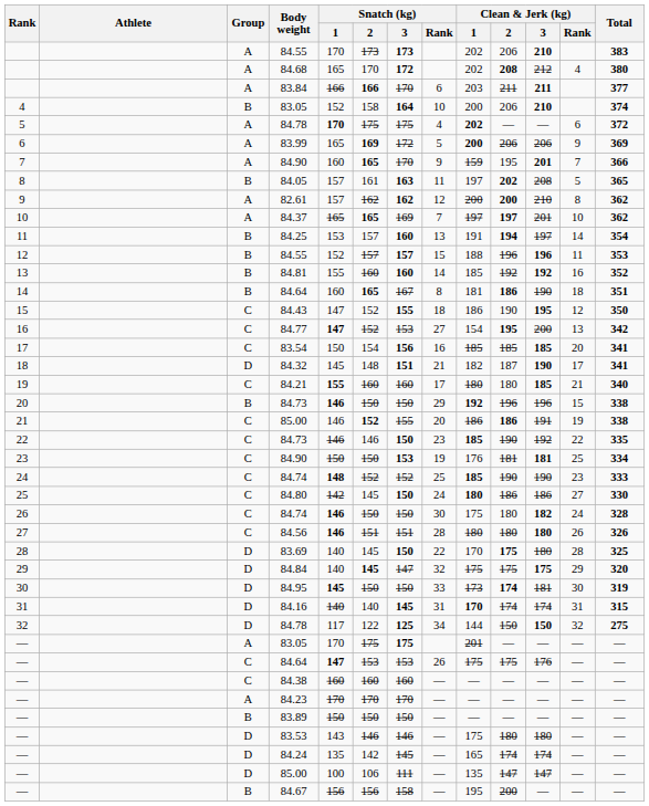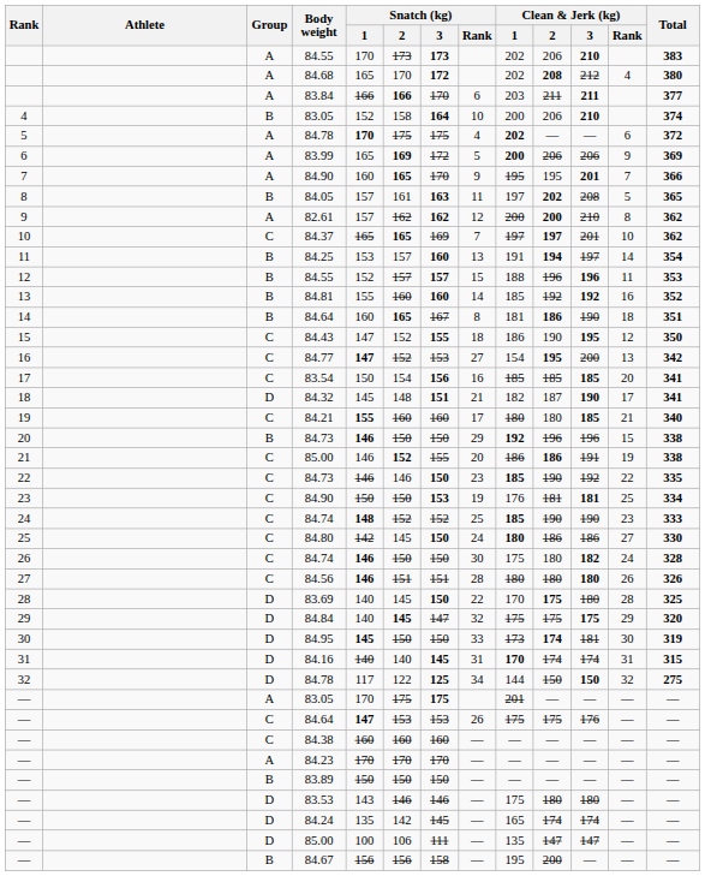 <table class = "wikitable" style="text-align:center;">
 <tr>
 <th rowspan=2 width=40>Rank</th>
 <th rowspan=2 width=250>Athlete</th>
 <th rowspan=2 width=50>Group</th>
 <th rowspan=2 width=60>Body weight</th>
 <th colspan=4>Snatch (kg)</th>
 <th colspan=4>Clean & Jerk (kg)</th>
 <th rowspan=2 width=60>Total</th>
 </tr>
 <tr>
 <th width=40>1</th>
 <th width=40>2</th>
 <th width=40>3</th>
 <th width=40>Rank</th>
 <th width=40>1</th>
 <th width=40>2</th>
 <th width=40>3</th>
 <th width=40>Rank</th>
 </tr>
 <tr>
 <td></td>
 <td align=left></td>
 <td>A</td>
 <td>84.55</td>
 <td>170</td>
 <td><s>173 </s></td>
 <td><strong>173</strong></td>
 <td></td>
 <td>202</td>
 <td>206</td>
 <td><strong>210</strong></td>
 <td></td>
 <td><strong>383</strong></td>
 </tr>
 <tr>
 <td></td>
 <td align=left></td>
 <td>A</td>
 <td>84.68</td>
 <td>165</td>
 <td>170</td>
 <td><strong>172</strong></td>
 <td></td>
 <td>202</td>
 <td><strong>208</strong></td>
 <td><s>212 </s></td>
 <td>4</td>
 <td><strong>380</strong></td>
 </tr>
 <tr>
 <td></td>
 <td align=left></td>
 <td>A</td>
 <td>83.84</td>
 <td><s>166 </s></td>
 <td><strong>166</strong></td>
 <td><s>170 </s></td>
 <td>6</td>
 <td>203</td>
 <td><s>211 </s></td>
 <td><strong>211</strong></td>
 <td></td>
 <td><strong>377</strong></td>
 </tr>
 <tr>
 <td>4</td>
 <td align=left></td>
 <td>B</td>
 <td>83.05</td>
 <td>152</td>
 <td>158</td>
 <td><strong>164</strong></td>
 <td>10</td>
 <td>200</td>
 <td>206</td>
 <td><strong>210</strong></td>
 <td></td>
 <td><strong>374</strong></td>
 </tr>
 <tr>
 <td>5</td>
 <td align=left></td>
 <td>A</td>
 <td>84.78</td>
 <td><strong>170</strong></td>
 <td><s>175 </s></td>
 <td><s>175 </s></td>
 <td>4</td>
 <td><strong>202</strong></td>
 <td>—</td>
 <td>—</td>
 <td>6</td>
 <td><strong>372</strong></td>
 </tr>
 <tr>
 <td>6</td>
 <td align=left></td>
 <td>A</td>
 <td>83.99</td>
 <td>165</td>
 <td><strong>169</strong></td>
 <td><s>172 </s></td>
 <td>5</td>
 <td><strong>200</strong></td>
 <td><s>206 </s></td>
 <td><s>206 </s></td>
 <td>9</td>
 <td><strong>369</strong></td>
 </tr>
 <tr>
 <td>7</td>
 <td align=left></td>
 <td>A</td>
 <td>84.90</td>
 <td>160</td>
 <td><strong>165</strong></td>
 <td><s>170 </s></td>
 <td>9</td>
-<td><s>159 </s></td>
+<td><s>195 </s></td>
 <td>195</td>
 <td><strong>201</strong></td>
 <td>7</td>
 <td><strong>366</strong></td>
 </tr>
 <tr>
 <td>8</td>
 <td align=left></td>
 <td>B</td>
 <td>84.05</td>
 <td>157</td>
 <td>161</td>
 <td><strong>163</strong></td>
 <td>11</td>
 <td>197</td>
 <td><strong>202</strong></td>
 <td><s>208 </s></td>
 <td>5</td>
 <td><strong>365</strong></td>
 </tr>
 <tr>
 <td>9</td>
 <td align=left></td>
 <td>A</td>
 <td>82.61</td>
 <td>157</td>
 <td><s>162 </s></td>
 <td><strong>162</strong></td>
 <td>12</td>
 <td><s>200 </s></td>
 <td><strong>200</strong></td>
 <td><s>210 </s></td>
 <td>8</td>
 <td><strong>362</strong></td>
 </tr>
 <tr>
 <td>10</td>
 <td align=left></td>
-<td>A</td>
+<td>C</td>
 <td>84.37</td>
 <td><s>165 </s></td>
 <td><strong>165</strong></td>
 <td><s>169 </s></td>
 <td>7</td>
 <td><s>197 </s></td>
 <td><strong>197</strong></td>
 <td><s>201 </s></td>
 <td>10</td>
 <td><strong>362</strong></td>
 </tr>
 <tr>
 <td>11</td>
 <td align=left></td>
 <td>B</td>
 <td>84.25</td>
 <td>153</td>
 <td>157</td>
 <td><strong>160</strong></td>
 <td>13</td>
 <td>191</td>
 <td><strong>194</strong></td>
 <td><s>197 </s></td>
 <td>14</td>
 <td><strong>354</strong></td>
 </tr>
 <tr>
 <td>12</td>
 <td align=left></td>
 <td>B</td>
 <td>84.55</td>
 <td>152</td>
 <td><s>157 </s></td>
 <td><strong>157</strong></td>
 <td>15</td>
 <td>188</td>
 <td><s>196 </s></td>
 <td><strong>196</strong></td>
 <td>11</td>
 <td><strong>353</strong></td>
 </tr>
 <tr>
 <td>13</td>
 <td align=left></td>
 <td>B</td>
 <td>84.81</td>
 <td>155</td>
 <td><s>160 </s></td>
 <td><strong>160</strong></td>
 <td>14</td>
 <td>185</td>
 <td><s>192 </s></td>
 <td><strong>192</strong></td>
 <td>16</td>
 <td><strong>352</strong></td>
 </tr>
 <tr>
 <td>14</td>
 <td align=left></td>
 <td>B</td>
 <td>84.64</td>
 <td>160</td>
 <td><strong>165</strong></td>
 <td><s>167 </s></td>
 <td>8</td>
 <td>181</td>
 <td><strong>186</strong></td>
 <td><s>190 </s></td>
 <td>18</td>
 <td><strong>351</strong></td>
 </tr>
 <tr>
 <td>15</td>
 <td align=left></td>
 <td>C</td>
 <td>84.43</td>
 <td>147</td>
 <td>152</td>
 <td><strong>155</strong></td>
 <td>18</td>
 <td>186</td>
 <td>190</td>
 <td><strong>195</strong></td>
 <td>12</td>
 <td><strong>350</strong></td>
 </tr>
 <tr>
 <td>16</td>
 <td align=left></td>
 <td>C</td>
 <td>84.77</td>
 <td><strong>147</strong></td>
 <td><s>152 </s></td>
 <td><s>153 </s></td>
 <td>27</td>
 <td>154</td>
 <td><strong>195</strong></td>
 <td><s>200 </s></td>
 <td>13</td>
 <td><strong>342</strong></td>
 </tr>
 <tr>
 <td>17</td>
 <td align=left></td>
 <td>C</td>
 <td>83.54</td>
 <td>150</td>
 <td>154</td>
 <td><strong>156</strong></td>
 <td>16</td>
 <td><s>185 </s></td>
 <td><s>185 </s></td>
 <td><strong>185</strong></td>
 <td>20</td>
 <td><strong>341</strong></td>
 </tr>
 <tr>
 <td>18</td>
 <td align=left></td>
 <td>D</td>
 <td>84.32</td>
 <td>145</td>
 <td>148</td>
 <td><strong>151</strong></td>
 <td>21</td>
 <td>182</td>
 <td>187</td>
 <td><strong>190</strong></td>
 <td>17</td>
 <td><strong>341</strong></td>
 </tr>
 <tr>
 <td>19</td>
 <td align=left></td>
 <td>C</td>
 <td>84.21</td>
 <td><strong>155</strong></td>
 <td><s>160 </s></td>
 <td><s>160 </s></td>
 <td>17</td>
 <td><s>180 </s></td>
 <td>180</td>
 <td><strong>185</strong></td>
 <td>21</td>
 <td><strong>340</strong></td>
 </tr>
 <tr>
 <td>20</td>
 <td align=left></td>
 <td>B</td>
 <td>84.73</td>
 <td><strong>146</strong></td>
 <td><s>150 </s></td>
 <td><s>150 </s></td>
 <td>29</td>
 <td><strong>192</strong></td>
 <td><s>196 </s></td>
 <td><s>196 </s></td>
 <td>15</td>
 <td><strong>338</strong></td>
 </tr>
 <tr>
 <td>21</td>
 <td align=left></td>
 <td>C</td>
 <td>85.00</td>
 <td>146</td>
 <td><strong>152</strong></td>
 <td><s>155 </s></td>
 <td>20</td>
 <td><s>186 </s></td>
 <td><strong>186</strong></td>
 <td><s>191 </s></td>
 <td>19</td>
 <td><strong>338</strong></td>
 </tr>
 <tr>
 <td>22</td>
 <td align=left></td>
 <td>C</td>
 <td>84.73</td>
 <td><s>146 </s></td>
 <td>146</td>
 <td><strong>150</strong></td>
 <td>23</td>
 <td><strong>185</strong></td>
 <td><s>190 </s></td>
 <td><s>192 </s></td>
 <td>22</td>
 <td><strong>335</strong></td>
 </tr>
 <tr>
 <td>23</td>
 <td align=left></td>
 <td>C</td>
 <td>84.90</td>
 <td><s>150 </s></td>
 <td><s>150 </s></td>
 <td><strong>153</strong></td>
 <td>19</td>
 <td>176</td>
 <td><s>181 </s></td>
 <td><strong>181</strong></td>
 <td>25</td>
 <td><strong>334</strong></td>
 </tr>
 <tr>
 <td>24</td>
 <td align=left></td>
 <td>C</td>
 <td>84.74</td>
 <td><strong>148</strong></td>
 <td><s>152 </s></td>
 <td><s>152 </s></td>
 <td>25</td>
 <td><strong>185</strong></td>
 <td><s>190 </s></td>
 <td><s>190 </s></td>
 <td>23</td>
 <td><strong>333</strong></td>
 </tr>
 <tr>
 <td>25</td>
 <td align=left></td>
 <td>C</td>
 <td>84.80</td>
 <td><s>142 </s></td>
 <td>145</td>
 <td><strong>150</strong></td>
 <td>24</td>
 <td><strong>180</strong></td>
 <td><s>186 </s></td>
 <td><s>186 </s></td>
 <td>27</td>
 <td><strong>330</strong></td>
 </tr>
 <tr>
 <td>26</td>
 <td align=left></td>
 <td>C</td>
 <td>84.74</td>
 <td><strong>146</strong></td>
 <td><s>150 </s></td>
 <td><s>150 </s></td>
 <td>30</td>
 <td>175</td>
 <td>180</td>
 <td><strong>182</strong></td>
 <td>24</td>
 <td><strong>328</strong></td>
 </tr>
 <tr>
 <td>27</td>
 <td align=left></td>
 <td>C</td>
 <td>84.56</td>
 <td><strong>146</strong></td>
 <td><s>151 </s></td>
 <td><s>151 </s></td>
 <td>28</td>
 <td><s>180 </s></td>
 <td><s>180 </s></td>
 <td><strong>180</strong></td>
 <td>26</td>
 <td><strong>326</strong></td>
 </tr>
 <tr>
 <td>28</td>
 <td align=left></td>
 <td>D</td>
 <td>83.69</td>
 <td>140</td>
 <td>145</td>
 <td><strong>150</strong></td>
 <td>22</td>
 <td>170</td>
 <td><strong>175</strong></td>
 <td><s>180 </s></td>
 <td>28</td>
 <td><strong>325</strong></td>
 </tr>
 <tr>
 <td>29</td>
 <td align=left></td>
 <td>D</td>
 <td>84.84</td>
 <td>140</td>
 <td><strong>145</strong></td>
 <td><s>147 </s></td>
 <td>32</td>
 <td><s>175 </s></td>
 <td><s>175 </s></td>
 <td><strong>175</strong></td>
 <td>29</td>
 <td><strong>320</strong></td>
 </tr>
 <tr>
 <td>30</td>
 <td align=left></td>
 <td>D</td>
 <td>84.95</td>
 <td><strong>145</strong></td>
 <td><s>150 </s></td>
 <td><s>150 </s></td>
 <td>33</td>
 <td><s>173 </s></td>
 <td><strong>174</strong></td>
 <td><s>181 </s></td>
 <td>30</td>
 <td><strong>319</strong></td>
 </tr>
 <tr>
 <td>31</td>
 <td align=left></td>
 <td>D</td>
 <td>84.16</td>
 <td><s>140 </s></td>
 <td>140</td>
 <td><strong>145</strong></td>
 <td>31</td>
 <td><strong>170</strong></td>
 <td><s>174 </s></td>
 <td><s>174 </s></td>
 <td>31</td>
 <td><strong>315</strong></td>
 </tr>
 <tr>
 <td>32</td>
 <td align=left></td>
 <td>D</td>
 <td>84.78</td>
 <td>117</td>
 <td>122</td>
 <td><strong>125</strong></td>
 <td>34</td>
 <td>144</td>
 <td><s>150 </s></td>
 <td><strong>150</strong></td>
 <td>32</td>
 <td><strong>275</strong></td>
 </tr>
 <tr>
 <td>—</td>
 <td align=left></td>
 <td>A</td>
 <td>83.05</td>
 <td>170</td>
 <td><s>175 </s></td>
 <td><strong>175</strong></td>
 <td></td>
 <td><s>201 </s></td>
 <td>—</td>
 <td>—</td>
 <td>—</td>
 <td>—</td>
 </tr>
 <tr>
 <td>—</td>
 <td align=left></td>
 <td>C</td>
 <td>84.64</td>
 <td><strong>147</strong></td>
 <td><s>153 </s></td>
 <td><s>153 </s></td>
 <td>26</td>
 <td><s>175 </s></td>
 <td><s>175 </s></td>
 <td><s>176 </s></td>
 <td>—</td>
 <td>—</td>
 </tr>
 <tr>
 <td>—</td>
 <td align=left></td>
 <td>C</td>
 <td>84.38</td>
 <td><s>160 </s></td>
 <td><s>160 </s></td>
 <td><s>160 </s></td>
 <td>—</td>
 <td>—</td>
 <td>—</td>
 <td>—</td>
 <td>—</td>
 <td>—</td>
 </tr>
 <tr>
 <td>—</td>
 <td align=left></td>
 <td>A</td>
 <td>84.23</td>
 <td><s>170 </s></td>
 <td><s>170 </s></td>
 <td><s>170 </s></td>
 <td>—</td>
 <td>—</td>
 <td>—</td>
 <td>—</td>
 <td>—</td>
 <td>—</td>
 </tr>
 <tr>
 <td>—</td>
 <td align=left></td>
 <td>B</td>
 <td>83.89</td>
 <td><s>150 </s></td>
 <td><s>150 </s></td>
 <td><s>150 </s></td>
 <td>—</td>
 <td>—</td>
 <td>—</td>
 <td>—</td>
 <td>—</td>
 <td>—</td>
 </tr>
 <tr>
 <td>—</td>
 <td align=left></td>
 <td>D</td>
 <td>83.53</td>
 <td>143</td>
 <td><s>146 </s></td>
 <td><s>146 </s></td>
 <td>—</td>
 <td>175</td>
 <td><s>180 </s></td>
 <td><s>180 </s></td>
 <td>—</td>
 <td>—</td>
 </tr>
 <tr>
 <td>—</td>
 <td align=left></td>
 <td>D</td>
 <td>84.24</td>
 <td>135</td>
 <td>142</td>
 <td><s>145 </s></td>
 <td>—</td>
 <td>165</td>
 <td><s>174 </s></td>
 <td><s>174 </s></td>
 <td>—</td>
 <td>—</td>
 </tr>
 <tr>
 <td>—</td>
 <td align=left></td>
 <td>D</td>
 <td>85.00</td>
 <td>100</td>
 <td>106</td>
 <td><s>111 </s></td>
 <td>—</td>
 <td>135</td>
 <td><s>147 </s></td>
 <td><s>147 </s></td>
 <td>—</td>
 <td>—</td>
 </tr>
 <tr>
 <td>—</td>
 <td align=left></td>
 <td>B</td>
 <td>84.67</td>
 <td><s>156 </s></td>
 <td><s>156 </s></td>
 <td><s>158 </s></td>
 <td>—</td>
 <td>195</td>
 <td><s>200 </s></td>
 <td>—</td>
 <td>—</td>
 <td>—</td>
 </tr>
 </table>
